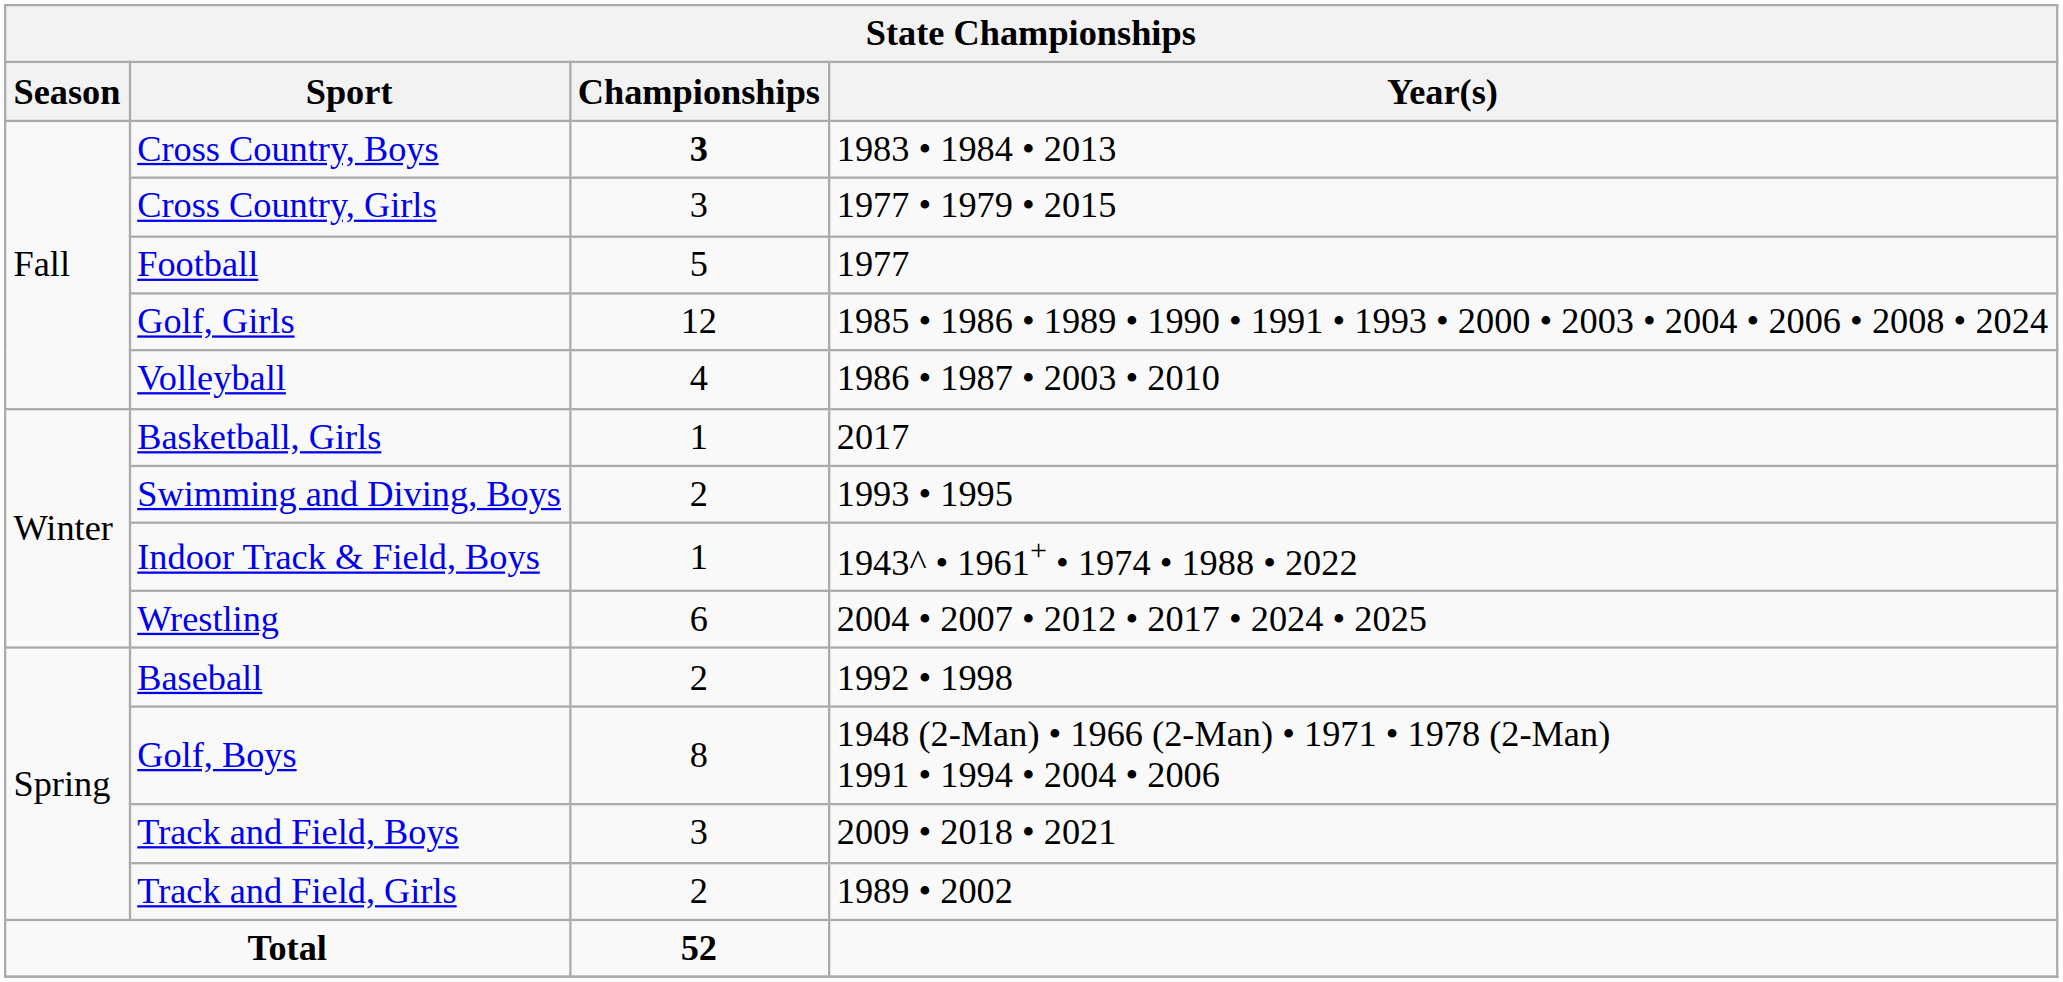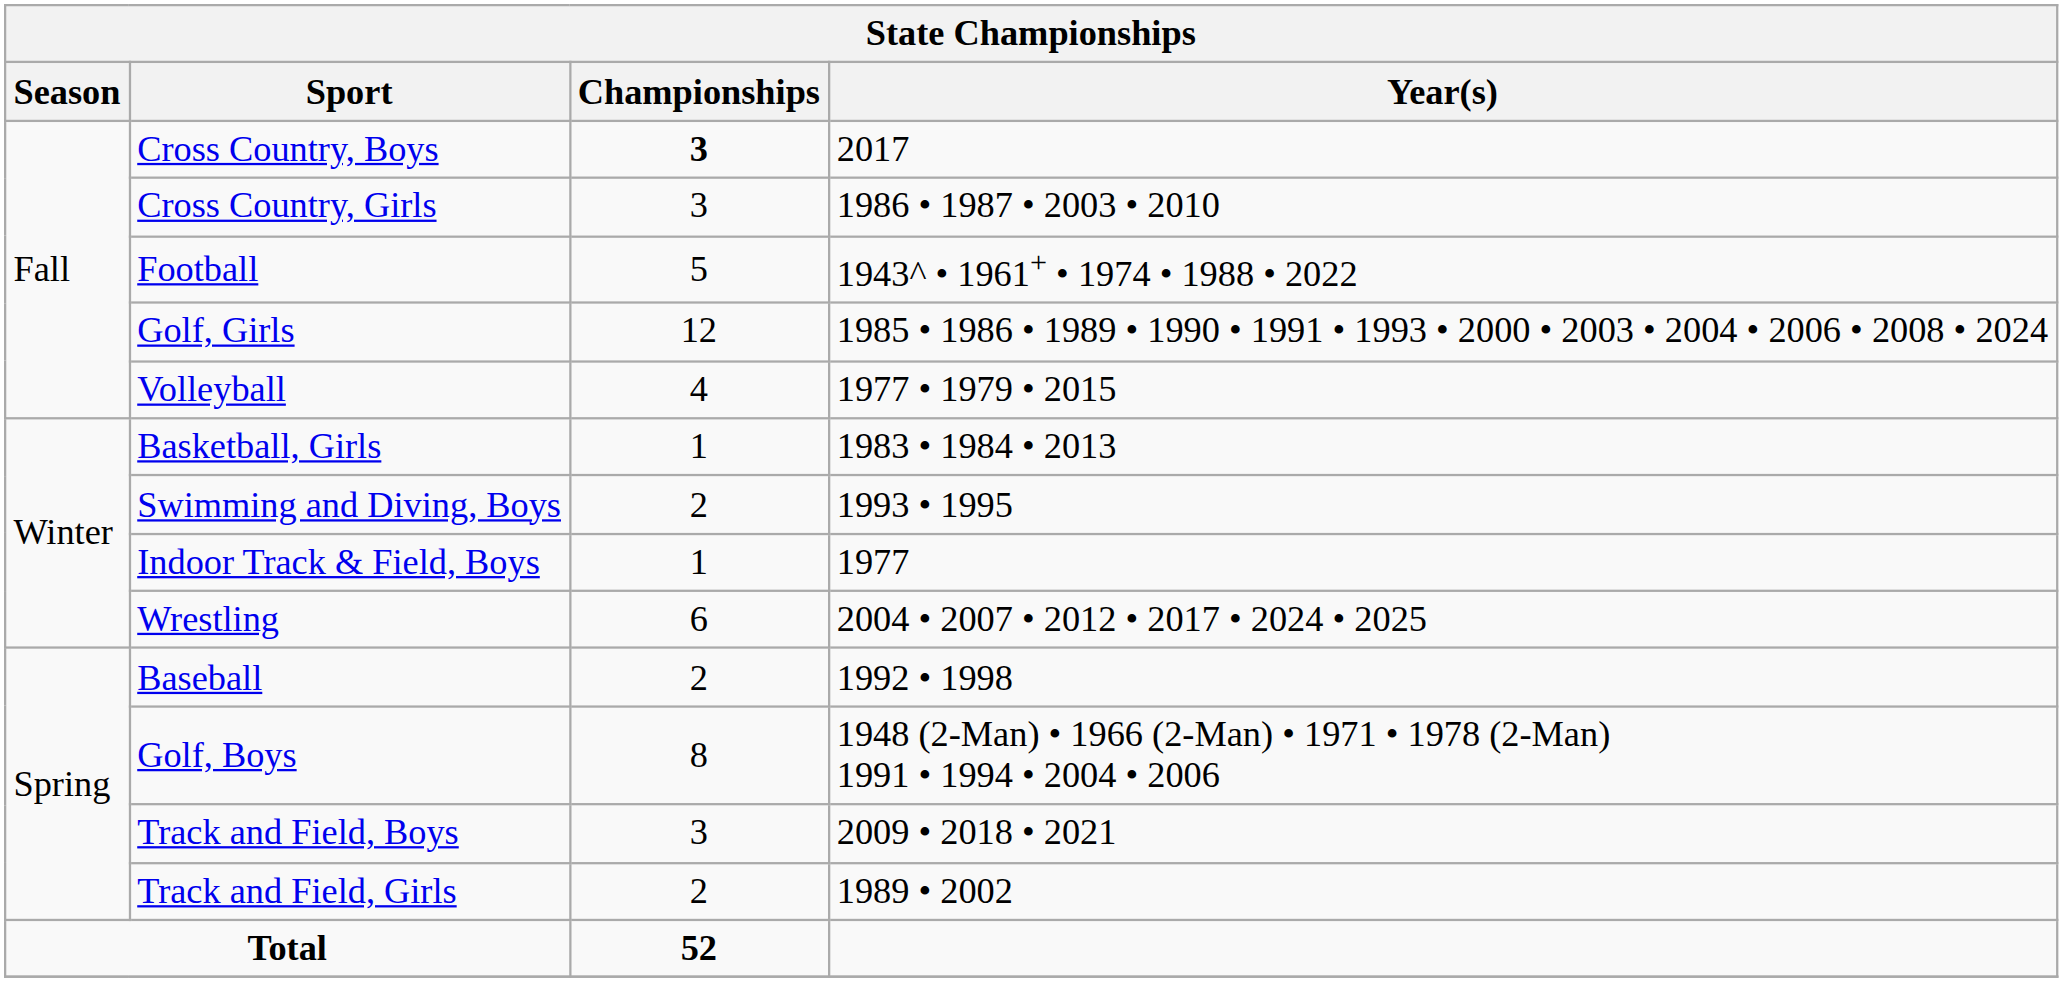 <table class="wikitable">
 <tr>
 <th colspan="4">State Championships</th>
 </tr>
 <tr>
 <th>Season</th>
 <th>Sport</th>
 <th>Championships</th>
 <th>Year(s)</th>
 </tr>
 <tr>
 <td rowspan="5">Fall</td>
 <td><a href='#'>Cross Country, Boys</a></td>
 <td align="center"><strong>3</strong></td>
-<td>1983 • 1984 • 2013</td>
+<td>2017</td>
 </tr>
 <tr>
 <td><a href='#'>Cross Country, Girls</a></td>
 <td align="center">3</td>
-<td>1977 • 1979 • 2015</td>
+<td>1986 • 1987 • 2003 • 2010</td>
 </tr>
 <tr>
 <td><a href='#'>Football</a></td>
 <td align="center">5</td>
-<td>1977</td>
+<td>1943^ • 1961<sup>+</sup> • 1974 • 1988 • 2022</td>
 </tr>
 <tr>
 <td><a href='#'>Golf, Girls</a></td>
 <td align="center">12</td>
 <td>1985 • 1986 • 1989 • 1990 • 1991 • 1993 • 2000 • 2003 • 2004 • 2006 • 2008 • 2024</td>
 </tr>
 <tr>
 <td><a href='#'>Volleyball</a></td>
 <td align="center">4</td>
-<td>1986 • 1987 • 2003 • 2010</td>
+<td>1977 • 1979 • 2015</td>
 </tr>
 <tr>
 <td rowspan="4">Winter</td>
 <td><a href='#'>Basketball, Girls</a></td>
 <td align="center">1</td>
-<td>2017</td>
+<td>1983 • 1984 • 2013</td>
 </tr>
 <tr>
 <td><a href='#'>Swimming and Diving, Boys</a></td>
 <td align="center">2</td>
 <td>1993 • 1995</td>
 </tr>
 <tr>
 <td><a href='#'>Indoor Track & Field, Boys</a></td>
 <td align="center">1</td>
-<td>1943^ • 1961<sup>+</sup> • 1974 • 1988 • 2022</td>
+<td>1977</td>
 </tr>
 <tr>
 <td><a href='#'>Wrestling</a></td>
 <td align="center">6</td>
 <td>2004 • 2007 • 2012 • 2017 • 2024 • 2025</td>
 </tr>
 <tr>
 <td rowspan="4">Spring</td>
 <td><a href='#'>Baseball</a></td>
 <td align="center">2</td>
 <td>1992 • 1998</td>
 </tr>
 <tr>
 <td><a href='#'>Golf, Boys</a></td>
 <td align="center">8</td>
 <td>1948 (2-Man) • 1966 (2-Man) • 1971 • 1978 (2-Man)<br>1991 • 1994 • 2004 • 2006</td>
 </tr>
 <tr>
 <td><a href='#'>Track and Field, Boys</a></td>
 <td align="center">3</td>
 <td>2009 • 2018 • 2021</td>
 </tr>
 <tr>
 <td><a href='#'>Track and Field, Girls</a></td>
 <td align="center">2</td>
 <td>1989 • 2002</td>
 </tr>
 <tr>
 <td align="center" colspan="2"><strong>Total</strong></td>
 <td align="center"><strong>52</strong></td>
 <td></td>
 </tr>
 <tr>
 </tr>
 </table>
